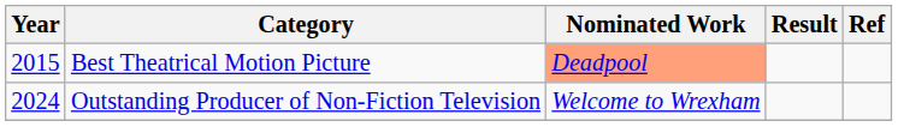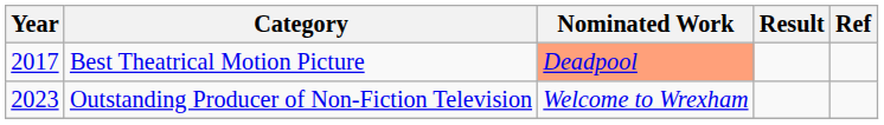 <table class="wikitable">
 <tr>
 <th>Year</th>
 <th>Category</th>
 <th>Nominated Work</th>
 <th>Result</th>
 <th>Ref</th>
 </tr>
 <tr>
-<td><a href='#'>2015</a></td>
+<td><a href='#'>2017</a></td>
 <td><a href='#'>Best Theatrical Motion Picture</a></td>
 <td style="background: lightsalmon;"><em><a href='#'>Deadpool</a></em></td>
 <td></td>
 <td></td>
 </tr>
 <tr>
-<td><a href='#'>2024</a></td>
+<td><a href='#'>2023</a></td>
 <td><a href='#'>Outstanding Producer of Non-Fiction Television</a></td>
 <td><em><a href='#'>Welcome to Wrexham</a></em></td>
 <td></td>
 <td></td>
 </tr>
 <tr>
 </tr>
 </table>
